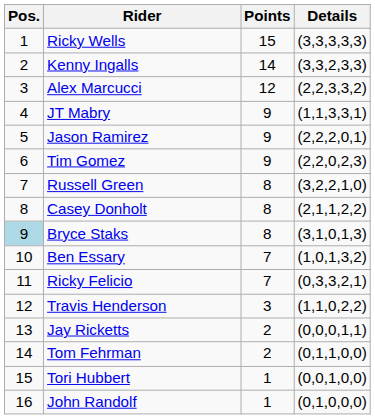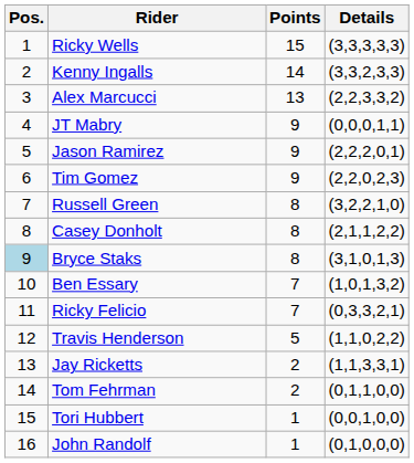 <table class=wikitable>
 <tr>
 <th width=25px>Pos.</th>
 <th width=200px>Rider</th>
 <th width=40px>Points</th>
 <th width=70px>Details</th>
 </tr>
 <tr align=center >
 <td>1</td>
 <td align=left> <a href='#'>Ricky Wells</a></td>
 <td>15</td>
 <td>(3,3,3,3,3)</td>
 </tr>
 <tr align=center >
 <td>2</td>
 <td align=left> <a href='#'>Kenny Ingalls</a></td>
 <td>14</td>
 <td>(3,3,2,3,3)</td>
 </tr>
 <tr align=center>
 <td>3</td>
 <td align=left> <a href='#'>Alex Marcucci</a></td>
-<td>12</td>
+<td>13</td>
 <td>(2,2,3,3,2)</td>
 </tr>
 <tr align=center>
 <td>4</td>
 <td align=left> <a href='#'>JT Mabry</a></td>
 <td>9</td>
-<td>(1,1,3,3,1)</td>
+<td>(0,0,0,1,1)</td>
 </tr>
 <tr align=center>
 <td>5</td>
 <td align=left> <a href='#'>Jason Ramirez</a></td>
 <td>9</td>
 <td>(2,2,2,0,1)</td>
 </tr>
 <tr align=center>
 <td>6</td>
 <td align=left> <a href='#'>Tim Gomez</a></td>
 <td>9</td>
 <td>(2,2,0,2,3)</td>
 </tr>
 <tr align=center>
 <td>7</td>
 <td align=left> <a href='#'>Russell Green</a></td>
 <td>8</td>
 <td>(3,2,2,1,0)</td>
 </tr>
 <tr align=center>
 <td>8</td>
 <td align=left> <a href='#'>Casey Donholt</a></td>
 <td>8</td>
 <td>(2,1,1,2,2)</td>
 </tr>
 <tr align=center>
 <td style="background: lightblue;">9</td>
 <td align=left> <a href='#'>Bryce Staks</a></td>
 <td>8</td>
 <td>(3,1,0,1,3)</td>
 </tr>
 <tr align=center>
 <td>10</td>
 <td align=left> <a href='#'>Ben Essary</a></td>
 <td>7</td>
 <td>(1,0,1,3,2)</td>
 </tr>
 <tr align=center>
 <td>11</td>
 <td align=left> <a href='#'>Ricky Felicio</a></td>
 <td>7</td>
 <td>(0,3,3,2,1)</td>
 </tr>
 <tr align=center>
 <td>12</td>
 <td align=left> <a href='#'>Travis Henderson</a></td>
-<td>3</td>
+<td>5</td>
 <td>(1,1,0,2,2)</td>
 </tr>
 <tr align=center>
 <td>13</td>
 <td align=left> <a href='#'>Jay Ricketts</a></td>
 <td>2</td>
-<td>(0,0,0,1,1)</td>
+<td>(1,1,3,3,1)</td>
 </tr>
 <tr align=center>
 <td>14</td>
 <td align=left> <a href='#'>Tom Fehrman</a></td>
 <td>2</td>
 <td>(0,1,1,0,0)</td>
 </tr>
 <tr align=center>
 <td>15</td>
 <td align=left> <a href='#'>Tori Hubbert</a></td>
 <td>1</td>
 <td>(0,0,1,0,0)</td>
 </tr>
 <tr align=center>
 <td>16</td>
 <td align=left> <a href='#'>John Randolf</a></td>
 <td>1</td>
 <td>(0,1,0,0,0)</td>
 </tr>
 </table>
